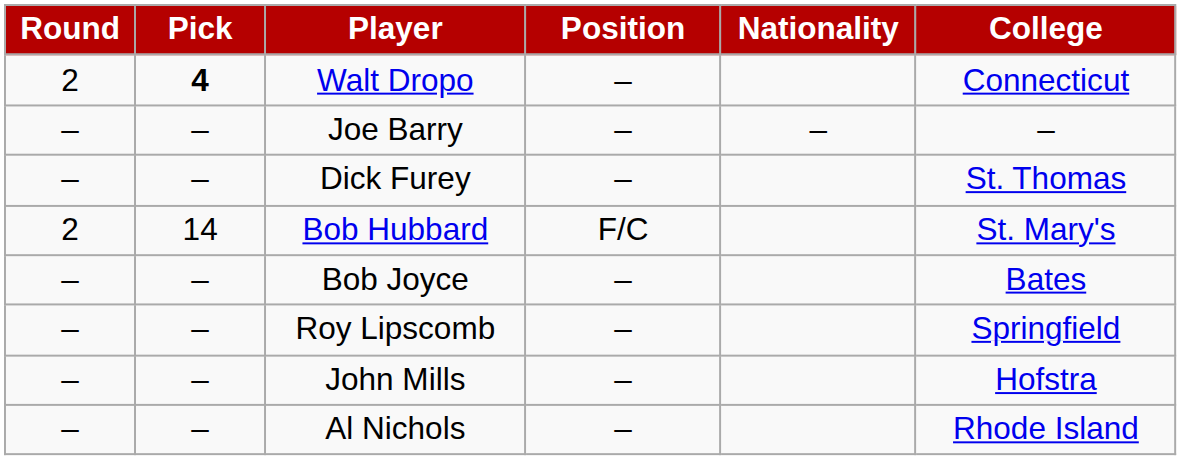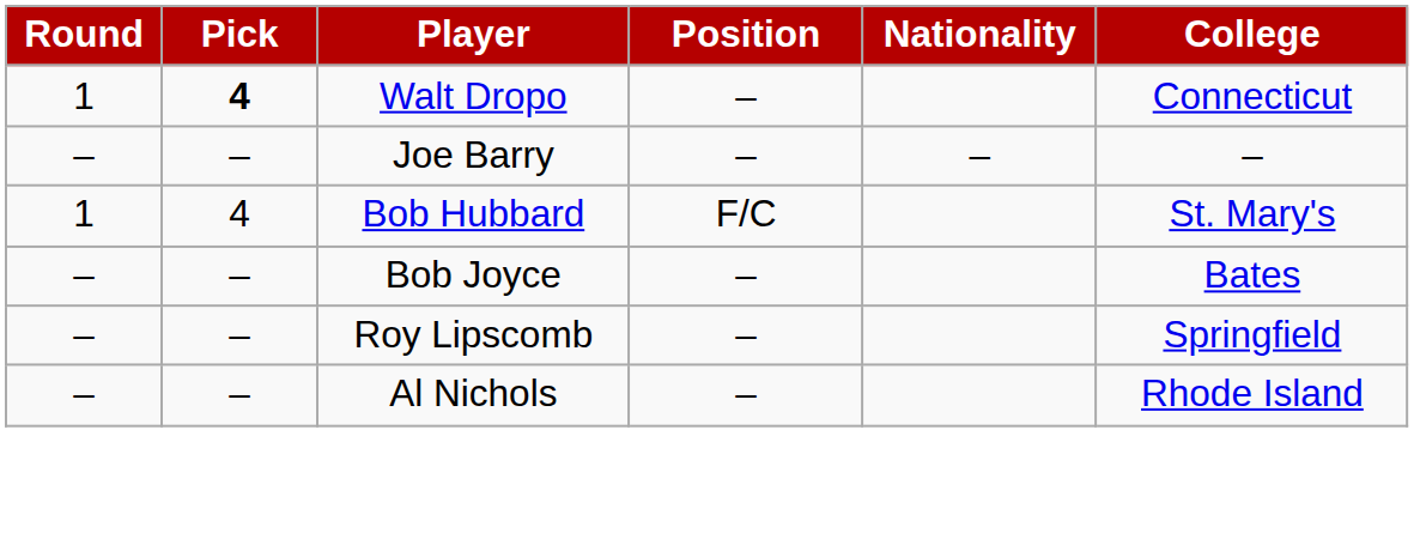 <table class="wikitable sortable sortable">
 <tr>
 <th style="background:#B50000; color:white" width="10%">Round</th>
 <th style="background:#B50000; color:white" width="10%">Pick</th>
 <th style="background:#B50000; color:white" width="20%">Player</th>
 <th style="background:#B50000; color:white" width="15%">Position</th>
 <th style="background:#B50000; color:white" width="15%">Nationality</th>
 <th style="background:#B50000; color:white" width="20%">College</th>
 </tr>
 <tr align="center">
-<td>2</td>
+<td>1</td>
 <td><strong>4</strong></td>
 <td><a href='#'>Walt Dropo</a></td>
 <td>–</td>
 <td></td>
 <td><a href='#'>Connecticut</a></td>
 </tr>
 <tr align="center">
 <td>–</td>
 <td>–</td>
 <td>Joe Barry</td>
 <td>–</td>
 <td>–</td>
 <td>–</td>
 </tr>
 <tr align="center">
-<td>–</td>
-<td>–</td>
-<td>Dick Furey</td>
-<td>–</td>
-<td></td>
-<td><a href='#'>St. Thomas</a></td>
-</tr>
-<tr align="center">
-<td>2</td>
-<td>14</td>
+<td>1</td>
+<td>4</td>
 <td><a href='#'>Bob Hubbard</a></td>
 <td>F/C</td>
 <td></td>
 <td><a href='#'>St. Mary's</a></td>
 </tr>
 <tr align="center">
 <td>–</td>
 <td>–</td>
 <td>Bob Joyce</td>
 <td>–</td>
 <td></td>
 <td><a href='#'>Bates</a></td>
 </tr>
 <tr align="center">
 <td>–</td>
 <td>–</td>
 <td>Roy Lipscomb</td>
 <td>–</td>
 <td></td>
 <td><a href='#'>Springfield</a></td>
 </tr>
 <tr align="center">
 <td>–</td>
 <td>–</td>
-<td>John Mills</td>
-<td>–</td>
-<td></td>
-<td><a href='#'>Hofstra</a></td>
-</tr>
-<tr align="center">
-<td>–</td>
-<td>–</td>
 <td>Al Nichols</td>
 <td>–</td>
 <td></td>
 <td><a href='#'>Rhode Island</a></td>
 </tr>
 </table>
